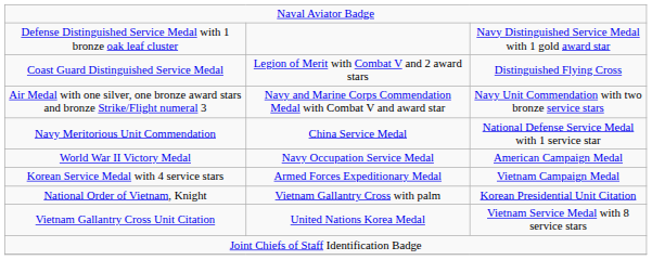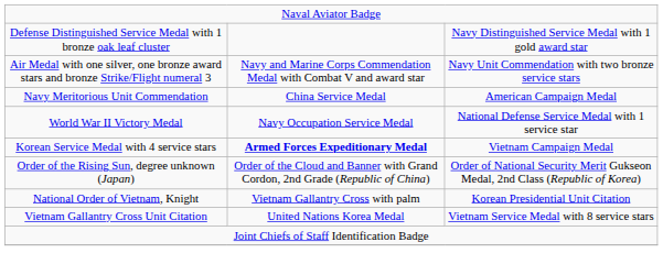 <table class="wikitable" style="margin:1em auto; text-align:center;">
 <tr>
 <td colspan="3"><a href='#'>Naval Aviator Badge</a></td>
 </tr>
 <tr>
 <td><a href='#'>Defense Distinguished Service Medal</a> with 1 bronze <a href='#'>oak leaf cluster</a></td>
 <td></td>
 <td><a href='#'>Navy Distinguished Service Medal</a> with 1 gold <a href='#'>award star</a></td>
 </tr>
 <tr>
-<td><a href='#'>Coast Guard Distinguished Service Medal</a></td>
-<td><a href='#'>Legion of Merit</a> with <a href='#'>Combat V</a> and 2 award stars</td>
-<td><a href='#'>Distinguished Flying Cross</a></td>
-</tr>
-<tr>
 <td><a href='#'>Air Medal</a> with one silver, one bronze award stars and bronze <a href='#'>Strike/Flight numeral</a> 3</td>
 <td><a href='#'>Navy and Marine Corps Commendation Medal</a> with Combat V and award star</td>
 <td><a href='#'>Navy Unit Commendation</a> with two bronze <a href='#'>service stars</a></td>
 </tr>
 <tr>
 <td><a href='#'>Navy Meritorious Unit Commendation</a></td>
 <td><a href='#'>China Service Medal</a></td>
-<td><a href='#'>National Defense Service Medal</a> with 1 service star</td>
+<td><a href='#'>American Campaign Medal</a></td>
 </tr>
 <tr>
 <td><a href='#'>World War II Victory Medal</a></td>
 <td><a href='#'>Navy Occupation Service Medal</a></td>
-<td><a href='#'>American Campaign Medal</a></td>
+<td><a href='#'>National Defense Service Medal</a> with 1 service star</td>
 </tr>
 <tr>
 <td><a href='#'>Korean Service Medal</a> with 4 service stars</td>
-<td><a href='#'>Armed Forces Expeditionary Medal</a></td>
+<td><strong><a href='#'>Armed Forces Expeditionary Medal</a></strong></td>
 <td><a href='#'>Vietnam Campaign Medal</a></td>
+</tr>
+<tr>
+<td><a href='#'>Order of the Rising Sun</a>, degree unknown (<em>Japan</em>)</td>
+<td><a href='#'>Order of the Cloud and Banner</a> with Grand Cordon, 2nd Grade (<em>Republic of China</em>)</td>
+<td><a href='#'>Order of National Security Merit</a> Gukseon Medal, 2nd Class (<em>Republic of Korea</em>)</td>
 </tr>
 <tr>
 <td><a href='#'>National Order of Vietnam</a>, Knight</td>
 <td><a href='#'>Vietnam Gallantry Cross</a> with palm</td>
 <td><a href='#'>Korean Presidential Unit Citation</a></td>
 </tr>
 <tr>
 <td><a href='#'>Vietnam Gallantry Cross Unit Citation</a></td>
 <td><a href='#'>United Nations Korea Medal</a></td>
 <td><a href='#'>Vietnam Service Medal</a> with 8 service stars</td>
 </tr>
 <tr>
 <td colspan="3"><a href='#'>Joint Chiefs of Staff</a> Identification Badge</td>
 </tr>
 <tr>
 </tr>
 </table>
